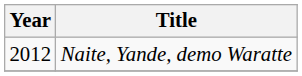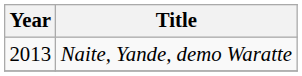 <table class="wikitable">
 <tr>
 <th scope="col">Year</th>
 <th scope="col">Title</th>
 </tr>
 <tr>
-<td>2012</td>
+<td>2013</td>
 <td><em>Naite, Yande, demo Waratte</em></td>
 </tr>
 <tr>
 </tr>
 </table>
